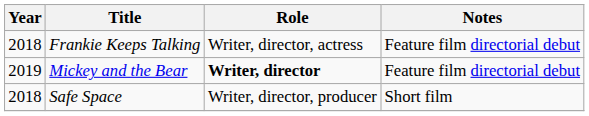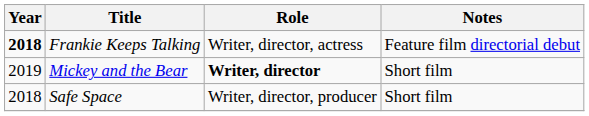 <table class="wikitable sortable">
 <tr>
 <th>Year</th>
 <th>Title</th>
 <th>Role</th>
 <th>Notes</th>
 </tr>
 <tr>
-<td>2018</td>
+<td><strong>2018</strong></td>
 <td><em>Frankie Keeps Talking</em></td>
 <td>Writer, director, actress</td>
 <td>Feature film <a href='#'>directorial debut</a></td>
 </tr>
 <tr>
 <td>2019</td>
 <td><em><a href='#'>Mickey and the Bear</a></em></td>
 <td><strong>Writer, director</strong></td>
-<td>Feature film <a href='#'>directorial debut</a></td>
+<td>Short film</td>
 </tr>
 <tr>
 <td>2018</td>
 <td><em>Safe Space</em></td>
 <td>Writer, director, producer</td>
 <td>Short film</td>
 </tr>
 <tr>
 </tr>
 </table>
